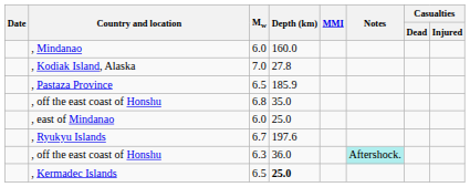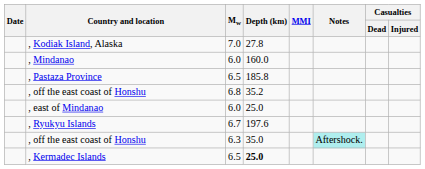 <table class="wikitable sortable sort-under" style="border:1px black; margin-left:1em;">
 <tr>
 <th rowspan="2"><small>Date</small></th>
 <th rowspan="2" style="width: 310px"><small>Country and location</small></th>
 <th rowspan="2"><small>M<sub>w</sub></small></th>
 <th rowspan="2"><small>Depth (km)</small></th>
 <th rowspan="2"><small><a href='#'>MMI</a></small></th>
 <th rowspan="2" class="unsortable"><small>Notes</small></th>
 <th colspan="2"><small>Casualties</small></th>
 </tr>
 <tr>
 <th><small>Dead</small></th>
 <th><small>Injured</small></th>
 </tr>
 <tr>
 <td></td>
+<td>, <a href='#'>Kodiak Island</a>, Alaska</td>
+<td>7.0</td>
+<td>27.8</td>
+<td></td>
+<td></td>
+<td></td>
+<td></td>
+</tr>
+<tr>
+<td></td>
 <td>, <a href='#'>Mindanao</a></td>
 <td>6.0</td>
 <td>160.0</td>
 <td></td>
 <td></td>
 <td></td>
 <td></td>
 </tr>
 <tr>
 <td></td>
-<td>, <a href='#'>Kodiak Island</a>, Alaska</td>
-<td>7.0</td>
-<td>27.8</td>
-<td></td>
-<td></td>
-<td></td>
-<td></td>
-</tr>
-<tr>
-<td></td>
 <td>, <a href='#'>Pastaza Province</a></td>
 <td>6.5</td>
-<td>185.9</td>
+<td>185.8</td>
 <td></td>
 <td></td>
 <td></td>
 <td></td>
 </tr>
 <tr>
 <td></td>
 <td>, off the east coast of <a href='#'>Honshu</a></td>
 <td>6.8</td>
-<td>35.0</td>
+<td>35.2</td>
 <td></td>
 <td></td>
 <td></td>
 <td></td>
 </tr>
 <tr>
 <td></td>
 <td>, east of <a href='#'>Mindanao</a></td>
 <td>6.0</td>
 <td>25.0</td>
 <td></td>
 <td></td>
 <td></td>
 <td></td>
 </tr>
 <tr>
 <td></td>
 <td>, <a href='#'>Ryukyu Islands</a></td>
 <td>6.7</td>
 <td>197.6</td>
 <td></td>
 <td></td>
 <td></td>
 <td></td>
 </tr>
 <tr>
 <td></td>
 <td>, off the east coast of <a href='#'>Honshu</a></td>
 <td>6.3</td>
-<td>36.0</td>
+<td>35.0</td>
 <td></td>
 <td style="background: paleturquoise;">Aftershock.</td>
 <td></td>
 <td></td>
 </tr>
 <tr>
 <td></td>
 <td>, <a href='#'>Kermadec Islands</a></td>
 <td>6.5</td>
 <td><strong>25.0</strong></td>
 <td></td>
 <td></td>
 <td></td>
 <td></td>
 </tr>
 </table>
